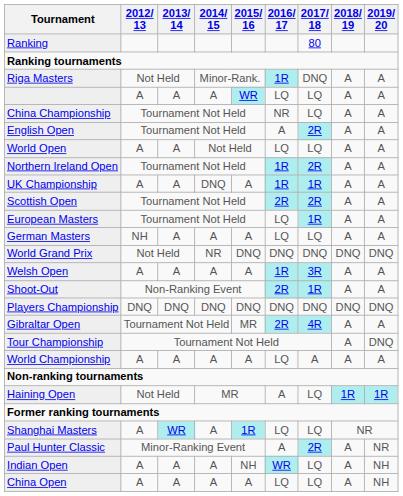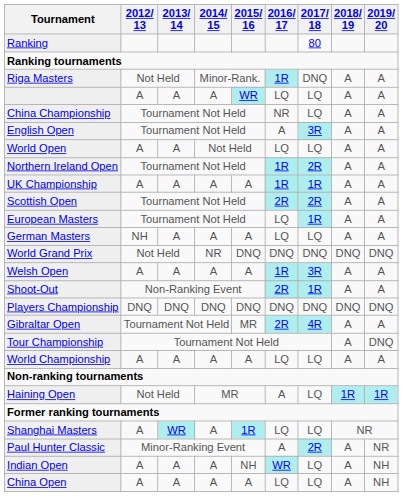 <table class="wikitable"  style="font-size:85%;">
 <tr>
 <th>Tournament</th>
 <th><a href='#'>2012/<br>13</a></th>
 <th><a href='#'>2013/<br>14</a></th>
 <th><a href='#'>2014/<br>15</a></th>
 <th><a href='#'>2015/<br>16</a></th>
 <th><a href='#'>2016/<br>17</a></th>
 <th><a href='#'>2017/<br>18</a></th>
 <th><a href='#'>2018/<br>19</a></th>
 <th><a href='#'>2019/<br>20</a></th>
 </tr>
 <tr>
 <td style="background:#EFEFEF;"><a href='#'>Ranking</a></td>
 <td align="center"></td>
 <td align="center"></td>
 <td align="center"></td>
 <td align="center"></td>
 <td align="center"></td>
 <td align="center"><a href='#'>80</a></td>
 <td align="center"></td>
 <td align="center"></td>
 </tr>
 <tr>
 <td colspan="9"><strong>Ranking tournaments</strong></td>
 </tr>
 <tr>
 <td style="background:#EFEFEF;"><a href='#'>Riga Masters</a></td>
 <td colspan="2" style="text-align:center; color:#555555;">Not Held</td>
 <td colspan="2" style="text-align:center; color:#555555;">Minor-Rank.</td>
 <td align="center" style="background:#afeeee;"><a href='#'>1R</a></td>
 <td align="center" style="color:#555555;">DNQ</td>
 <td align="center" style="color:#555555;">A</td>
 <td align="center" style="color:#555555;">A</td>
 </tr>
 <tr>
 <td style="background:#EFEFEF;"></td>
 <td align="center" style="color:#555555;">A</td>
 <td align="center" style="color:#555555;">A</td>
 <td align="center" style="color:#555555;">A</td>
 <td align="center" style="background:#afeeee;"><a href='#'>WR</a></td>
 <td align="center" style="color:#555555;">LQ</td>
 <td align="center" style="color:#555555;">LQ</td>
 <td align="center" style="color:#555555;">A</td>
 <td align="center" style="color:#555555;">A</td>
 </tr>
 <tr>
 <td style="background:#EFEFEF;"><a href='#'>China Championship</a></td>
 <td colspan="4" style="text-align:center; color:#555555;">Tournament Not Held</td>
 <td align="center" style="color:#555555;">NR</td>
 <td align="center" style="color:#555555;">LQ</td>
 <td align="center" style="color:#555555;">A</td>
 <td align="center" style="color:#555555;">A</td>
 </tr>
 <tr>
 <td style="background:#EFEFEF;"><a href='#'>English Open</a></td>
 <td colspan="4" align="center" style="color:#555555;">Tournament Not Held</td>
 <td align="center" style="color:#555555;">A</td>
-<td align="center" style="background:#afeeee;"><a href='#'>2R</a></td>
+<td align="center" style="background:#afeeee;"><a href='#'>3R</a></td>
 <td align="center" style="color:#555555;">A</td>
 <td align="center" style="color:#555555;">A</td>
 </tr>
 <tr>
 <td style="background:#EFEFEF;"><a href='#'>World Open</a></td>
 <td align="center" style="color:#555555;">A</td>
 <td align="center" style="color:#555555;">A</td>
 <td colspan="2" align="center" style="color:#555555;">Not Held</td>
 <td align="center" style="color:#555555;">LQ</td>
 <td align="center" style="color:#555555;">LQ</td>
 <td align="center" style="color:#555555;">A</td>
 <td align="center" style="color:#555555;">A</td>
 </tr>
 <tr>
 <td style="background:#EFEFEF;"><a href='#'>Northern Ireland Open</a></td>
 <td colspan="4" align="center" style="color:#555555;">Tournament Not Held</td>
 <td align="center" style="background:#afeeee;"><a href='#'>1R</a></td>
 <td align="center" style="background:#afeeee;"><a href='#'>2R</a></td>
 <td align="center" style="color:#555555;">A</td>
 <td align="center" style="color:#555555;">A</td>
 </tr>
 <tr>
 <td style="background:#EFEFEF;"><a href='#'>UK Championship</a></td>
 <td align="center" style="color:#555555;">A</td>
 <td align="center" style="color:#555555;">A</td>
-<td align="center" style="color:#555555;">DNQ</td>
+<td align="center" style="color:#555555;">A</td>
 <td align="center" style="color:#555555;">A</td>
 <td align="center" style="background:#afeeee;"><a href='#'>1R</a></td>
 <td align="center" style="background:#afeeee;"><a href='#'>1R</a></td>
 <td align="center" style="color:#555555;">A</td>
 <td align="center" style="color:#555555;">A</td>
 </tr>
 <tr>
 <td style="background:#EFEFEF;"><a href='#'>Scottish Open</a></td>
 <td colspan="4" align="center" style="color:#555555;">Tournament Not Held</td>
 <td align="center" style="background:#afeeee;"><a href='#'>2R</a></td>
 <td align="center" style="background:#afeeee;"><a href='#'>2R</a></td>
 <td align="center" style="color:#555555;">A</td>
 <td align="center" style="color:#555555;">A</td>
 </tr>
 <tr>
 <td style="background:#EFEFEF;"><a href='#'>European Masters</a></td>
 <td colspan="4" align="center" style="color:#555555;">Tournament Not Held</td>
 <td align="center" style="color:#555555;">LQ</td>
 <td align="center" style="background:#afeeee;"><a href='#'>1R</a></td>
 <td align="center" style="color:#555555;">A</td>
 <td align="center" style="color:#555555;">A</td>
 </tr>
 <tr>
 <td style="background:#EFEFEF;"><a href='#'>German Masters</a></td>
 <td align="center" style="color:#555555;">NH</td>
 <td align="center" style="color:#555555;">A</td>
 <td align="center" style="color:#555555;">A</td>
 <td align="center" style="color:#555555;">A</td>
 <td align="center" style="color:#555555;">LQ</td>
 <td align="center" style="color:#555555;">LQ</td>
 <td align="center" style="color:#555555;">A</td>
 <td align="center" style="color:#555555;">A</td>
 </tr>
 <tr>
 <td style="background:#EFEFEF;"><a href='#'>World Grand Prix</a></td>
 <td align="center" colspan="2" style="color:#555555;">Not Held</td>
 <td align="center" style="color:#555555;">NR</td>
 <td align="center" style="color:#555555;">DNQ</td>
 <td align="center" style="color:#555555;">DNQ</td>
 <td align="center" style="color:#555555;">DNQ</td>
 <td align="center" style="color:#555555;">DNQ</td>
 <td align="center" style="color:#555555;">DNQ</td>
 </tr>
 <tr>
 <td style="background:#EFEFEF;"><a href='#'>Welsh Open</a></td>
 <td align="center" style="color:#555555;">A</td>
 <td align="center" style="color:#555555;">A</td>
 <td align="center" style="color:#555555;">A</td>
 <td align="center" style="color:#555555;">A</td>
 <td align="center" style="background:#afeeee;"><a href='#'>1R</a></td>
 <td align="center" style="background:#afeeee;"><a href='#'>3R</a></td>
 <td align="center" style="color:#555555;">A</td>
 <td align="center" style="color:#555555;">A</td>
 </tr>
 <tr>
 <td style="background:#EFEFEF;"><a href='#'>Shoot-Out</a></td>
 <td colspan="4" style="text-align:center; color:#555555;">Non-Ranking Event</td>
 <td style="text-align:center; background:#afeeee;"><a href='#'>2R</a></td>
 <td style="text-align:center; background:#afeeee;"><a href='#'>1R</a></td>
 <td align="center" style="color:#555555;">A</td>
 <td align="center" style="color:#555555;">A</td>
 </tr>
 <tr>
 <td style="background:#EFEFEF;"><a href='#'>Players Championship</a></td>
 <td align="center" style="color:#555555;">DNQ</td>
 <td align="center" style="color:#555555;">DNQ</td>
 <td align="center" style="color:#555555;">DNQ</td>
 <td align="center" style="color:#555555;">DNQ</td>
 <td align="center" style="color:#555555;">DNQ</td>
 <td align="center" style="color:#555555;">DNQ</td>
 <td align="center" style="color:#555555;">DNQ</td>
 <td align="center" style="color:#555555;">DNQ</td>
 </tr>
 <tr>
 <td style="background:#EFEFEF;"><a href='#'>Gibraltar Open</a></td>
 <td align="center" colspan="3" style="color:#555555;">Tournament Not Held</td>
 <td style="text-align:center; color:#555555;">MR</td>
 <td align="center" style="background:#afeeee;"><a href='#'>2R</a></td>
 <td align="center" style="background:#afeeee;"><a href='#'>4R</a></td>
 <td align="center" style="color:#555555;">A</td>
 <td align="center" style="color:#555555;">A</td>
 </tr>
 <tr>
 <td style="background:#EFEFEF;"><a href='#'>Tour Championship</a></td>
 <td align="center" colspan="6" style="color:#555555;">Tournament Not Held</td>
 <td align="center" style="color:#555555;">A</td>
 <td align="center" style="color:#555555;">DNQ</td>
 </tr>
 <tr>
 <td style="background:#EFEFEF;"><a href='#'>World Championship</a></td>
 <td align="center" style="color:#555555;">A</td>
 <td align="center" style="color:#555555;">A</td>
 <td align="center" style="color:#555555;">A</td>
 <td align="center" style="color:#555555;">A</td>
 <td align="center" style="color:#555555;">LQ</td>
-<td align="center" style="color:#555555;">A</td>
+<td align="center" style="color:#555555;">LQ</td>
 <td align="center" style="color:#555555;">A</td>
 <td align="center" style="color:#555555;">A</td>
 </tr>
 <tr>
 <td colspan="10"><strong>Non-ranking tournaments</strong></td>
 </tr>
 <tr>
 <td style="background:#EFEFEF;"><a href='#'>Haining Open</a></td>
 <td align="center" colspan="2" style="color:#555555;">Not Held</td>
 <td align="center" colspan="2" style="color:#555555;">MR</td>
 <td align="center" style="color:#555555;">A</td>
 <td align="center" style="color:#555555;">LQ</td>
 <td align="center" style="background:#afeeee;"><a href='#'>1R</a></td>
 <td align="center" style="background:#afeeee;"><a href='#'>1R</a></td>
 </tr>
 <tr>
 <td colspan="10"><strong>Former ranking tournaments</strong></td>
 </tr>
 <tr>
 <td style="background:#EFEFEF;"><a href='#'>Shanghai Masters</a></td>
 <td align="center" style="color:#555555;">A</td>
 <td align="center" style="background:#afeeee;"><a href='#'>WR</a></td>
 <td align="center" style="color:#555555;">A</td>
 <td align="center" style="background:#afeeee;"><a href='#'>1R</a></td>
 <td align="center" style="color:#555555;">LQ</td>
 <td align="center" style="color:#555555;">LQ</td>
 <td colspan="2" style="text-align:center;color:#555555;">NR</td>
 </tr>
 <tr>
 <td style="background:#EFEFEF;"><a href='#'>Paul Hunter Classic</a></td>
 <td colspan="4" style="text-align:center;color:#555555;">Minor-Ranking Event</td>
 <td align="center" style="color:#555555;">A</td>
 <td align="center" style="background:#afeeee;"><a href='#'>2R</a></td>
 <td align="center" style="color:#555555;">A</td>
 <td align="center" style="color:#555555;">NR</td>
 </tr>
 <tr>
 <td style="background:#EFEFEF;"><a href='#'>Indian Open</a></td>
 <td align="center" style="color:#555555;">A</td>
 <td align="center" style="color:#555555;">A</td>
 <td align="center" style="color:#555555;">A</td>
 <td align="center" style="color:#555555;">NH</td>
 <td align="center" style="background:#afeeee;"><a href='#'>WR</a></td>
 <td align="center" style="color:#555555;">LQ</td>
 <td align="center" style="color:#555555;">A</td>
 <td align="center" style="color:#555555;">NH</td>
 </tr>
 <tr>
 <td style="background:#EFEFEF;"><a href='#'>China Open</a></td>
 <td align="center" style="color:#555555;">A</td>
 <td align="center" style="color:#555555;">A</td>
 <td align="center" style="color:#555555;">A</td>
 <td align="center" style="color:#555555;">A</td>
 <td align="center" style="color:#555555;">LQ</td>
 <td align="center" style="color:#555555;">LQ</td>
 <td align="center" style="color:#555555;">A</td>
 <td align="center" style="color:#555555;">NH</td>
 </tr>
 </table>
